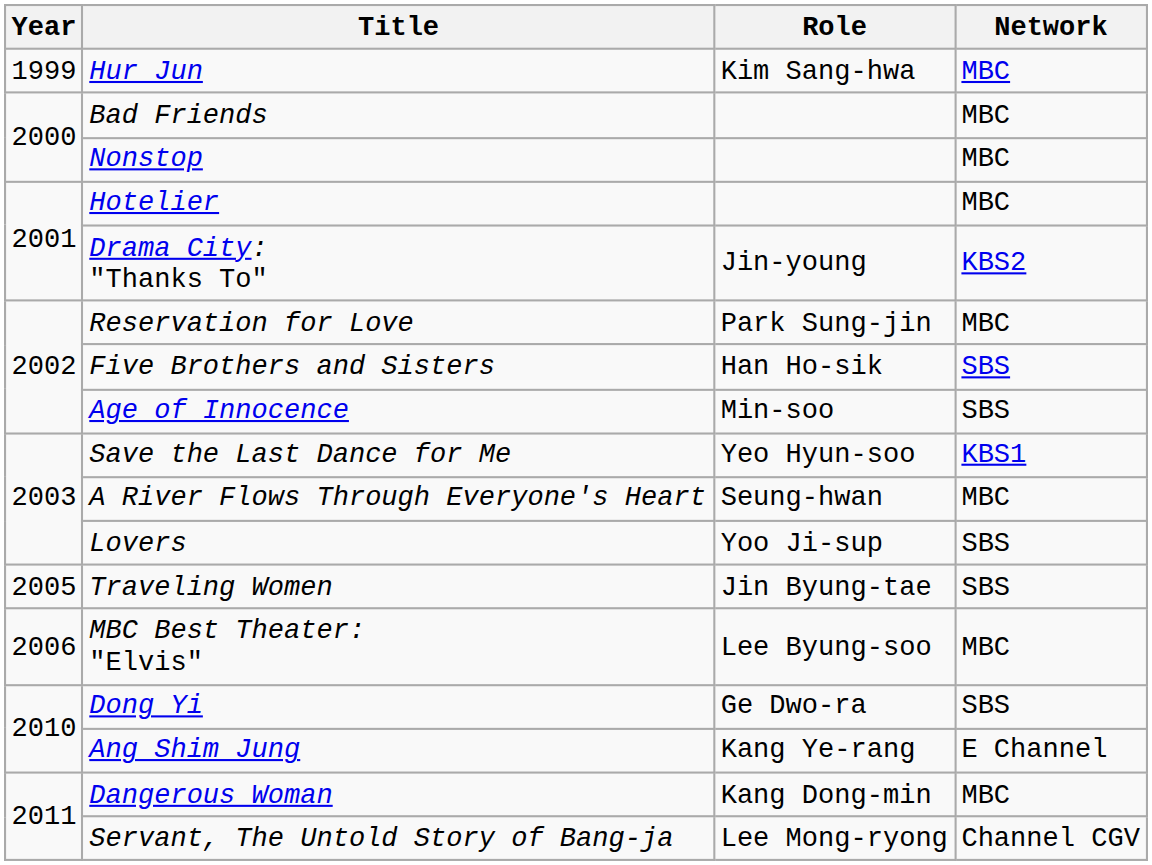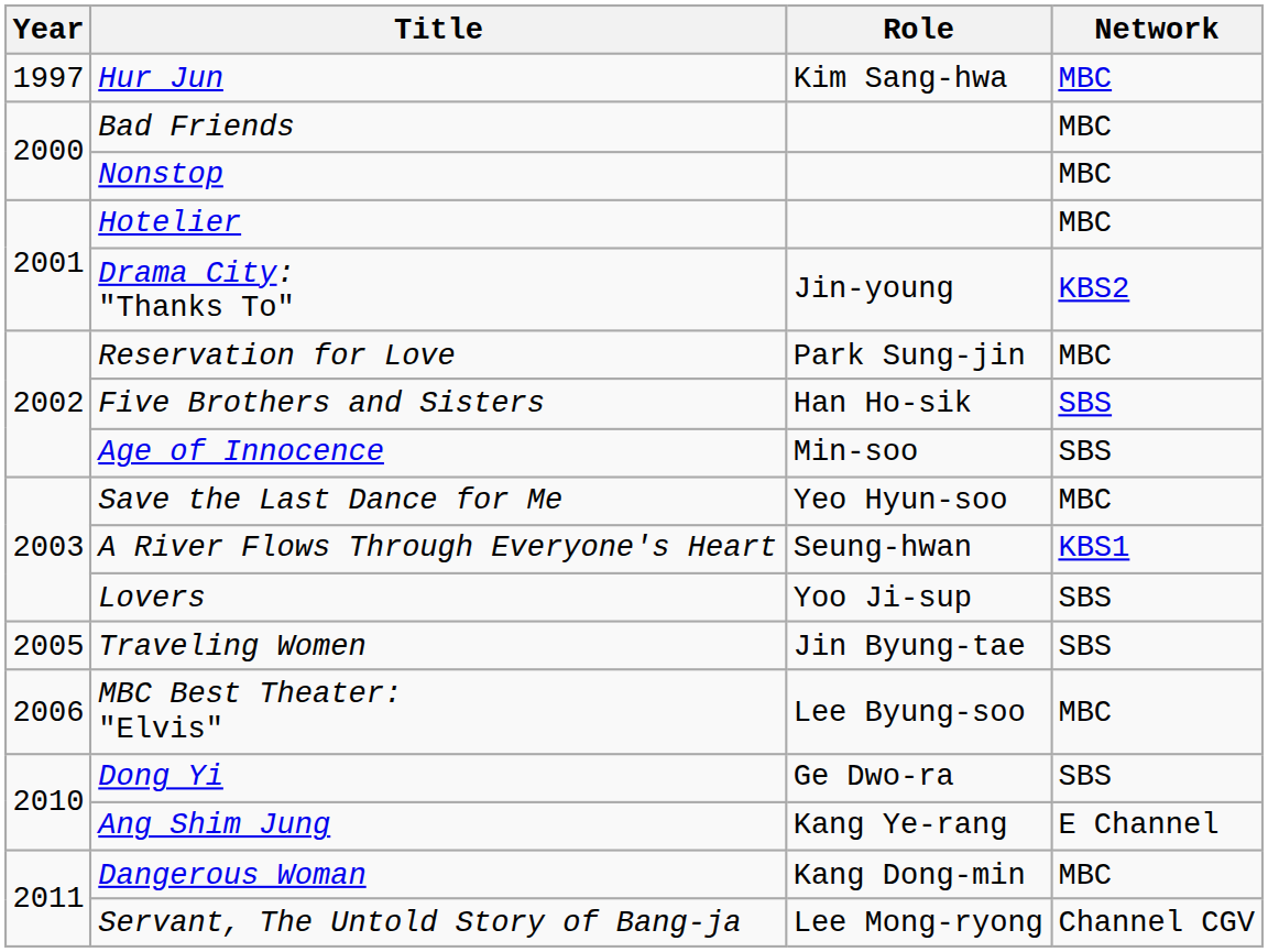 <table class="wikitable" style="width:550px">
 <tr>
 <th width=10>Year</th>
 <th>Title</th>
 <th>Role</th>
 <th>Network</th>
 </tr>
 <tr>
-<td>1999</td>
+<td>1997</td>
 <td><em><a href='#'>Hur Jun</a></em></td>
 <td>Kim Sang-hwa</td>
 <td><a href='#'>MBC</a></td>
 </tr>
 <tr>
 <td rowspan=2>2000</td>
 <td><em>Bad Friends</em> </td>
 <td></td>
 <td>MBC</td>
 </tr>
 <tr>
 <td><em><a href='#'>Nonstop</a></em></td>
 <td></td>
 <td>MBC</td>
 </tr>
 <tr>
 <td rowspan=2>2001</td>
 <td><em><a href='#'>Hotelier</a></em></td>
 <td></td>
 <td>MBC</td>
 </tr>
 <tr>
 <td><em><a href='#'>Drama City</a>:</em><br>"Thanks To"</td>
 <td>Jin-young</td>
 <td><a href='#'>KBS2</a></td>
 </tr>
 <tr>
 <td rowspan=3>2002</td>
 <td><em>Reservation for Love</em></td>
 <td>Park Sung-jin</td>
 <td>MBC</td>
 </tr>
 <tr>
 <td><em>Five Brothers and Sisters</em></td>
 <td>Han Ho-sik</td>
 <td><a href='#'>SBS</a></td>
 </tr>
 <tr>
 <td><em><a href='#'>Age of Innocence</a></em></td>
 <td>Min-soo</td>
 <td>SBS</td>
 </tr>
 <tr>
 <td rowspan=3>2003</td>
 <td><em>Save the Last Dance for Me</em></td>
 <td>Yeo Hyun-soo</td>
-<td><a href='#'>KBS1</a></td>
+<td>MBC</td>
 </tr>
 <tr>
 <td><em>A River Flows Through Everyone's Heart</em></td>
 <td>Seung-hwan</td>
-<td>MBC</td>
+<td><a href='#'>KBS1</a></td>
 </tr>
 <tr>
 <td><em>Lovers</em> </td>
 <td>Yoo Ji-sup</td>
 <td>SBS</td>
 </tr>
 <tr>
 <td>2005</td>
 <td><em>Traveling Women</em></td>
 <td>Jin Byung-tae</td>
 <td>SBS</td>
 </tr>
 <tr>
 <td>2006</td>
 <td><em>MBC Best Theater:</em><br>"Elvis"</td>
 <td>Lee Byung-soo</td>
 <td>MBC</td>
 </tr>
 <tr>
 <td rowspan=2>2010</td>
 <td><em><a href='#'>Dong Yi</a></em></td>
 <td>Ge Dwo-ra</td>
 <td>SBS</td>
 </tr>
 <tr>
 <td><em><a href='#'>Ang Shim Jung</a></em></td>
 <td>Kang Ye-rang</td>
 <td>E Channel</td>
 </tr>
 <tr>
 <td rowspan=2>2011</td>
 <td><em><a href='#'>Dangerous Woman</a></em></td>
 <td>Kang Dong-min</td>
 <td>MBC</td>
 </tr>
 <tr>
 <td><em>Servant, The Untold Story of Bang-ja</em></td>
 <td>Lee Mong-ryong</td>
 <td>Channel CGV</td>
 </tr>
 </table>
